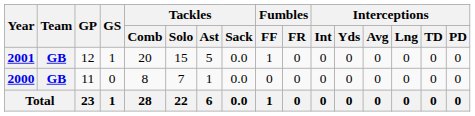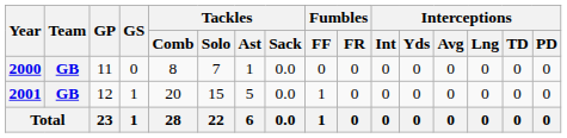 <table class="wikitable" style="text-align:center">
 <tr>
 <th rowspan="2">Year</th>
 <th rowspan="2">Team</th>
 <th rowspan="2">GP</th>
 <th rowspan="2">GS</th>
 <th colspan="4">Tackles</th>
 <th colspan="2">Fumbles</th>
 <th colspan="6">Interceptions</th>
 </tr>
 <tr>
 <th>Comb</th>
 <th>Solo</th>
 <th>Ast</th>
 <th>Sack</th>
 <th>FF</th>
 <th>FR</th>
 <th>Int</th>
 <th>Yds</th>
 <th>Avg</th>
 <th>Lng</th>
 <th>TD</th>
 <th>PD</th>
 </tr>
 <tr>
+<th><a href='#'>2000</a></th>
+<th><a href='#'>GB</a></th>
+<td>11</td>
+<td>0</td>
+<td>8</td>
+<td>7</td>
+<td>1</td>
+<td>0.0</td>
+<td>0</td>
+<td>0</td>
+<td>0</td>
+<td>0</td>
+<td>0</td>
+<td>0</td>
+<td>0</td>
+<td>0</td>
+</tr>
+<tr>
 <th><a href='#'>2001</a></th>
 <th><a href='#'>GB</a></th>
 <td>12</td>
 <td>1</td>
 <td>20</td>
 <td>15</td>
 <td>5</td>
 <td>0.0</td>
 <td>1</td>
-<td>0</td>
-<td>0</td>
-<td>0</td>
-<td>0</td>
-<td>0</td>
-<td>0</td>
-<td>0</td>
-</tr>
-<tr>
-<th><a href='#'>2000</a></th>
-<th><a href='#'>GB</a></th>
-<td>11</td>
-<td>0</td>
-<td>8</td>
-<td>7</td>
-<td>1</td>
-<td>0.0</td>
-<td>0</td>
 <td>0</td>
 <td>0</td>
 <td>0</td>
 <td>0</td>
 <td>0</td>
 <td>0</td>
 <td>0</td>
 </tr>
 <tr>
 <th colspan="2">Total</th>
 <th>23</th>
 <th>1</th>
 <th>28</th>
 <th>22</th>
 <th>6</th>
 <th>0.0</th>
 <th>1</th>
 <th>0</th>
 <th>0</th>
 <th>0</th>
 <th>0</th>
 <th>0</th>
 <th>0</th>
 <th>0</th>
 </tr>
 </table>
